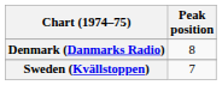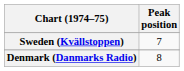 <table class="wikitable sortable plainrowheaders" style="text-align:center">
 <tr>
 <th>Chart (1974–75)</th>
 <th>Peak<br>position</th>
 </tr>
 <tr>
 </tr>
 <tr>
 </tr>
 <tr>
-<th scope="row">Denmark (<a href='#'>Danmarks Radio</a>)</th>
-<td>8</td>
+<th scope="row">Sweden (<a href='#'>Kvällstoppen</a>)</th>
+<td>7</td>
 </tr>
 <tr>
 </tr>
 <tr>
-<th scope="row">Sweden (<a href='#'>Kvällstoppen</a>)</th>
-<td>7</td>
+<th scope="row">Denmark (<a href='#'>Danmarks Radio</a>)</th>
+<td>8</td>
 </tr>
 </table>
